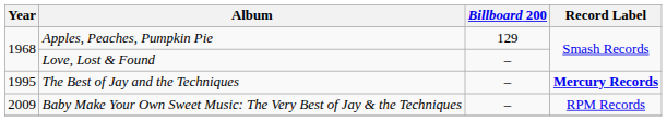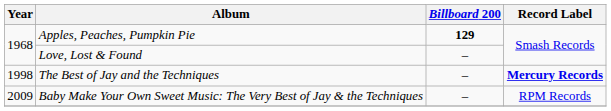 <table class="wikitable" style=text-align:center;>
 <tr>
 <th>Year</th>
 <th>Album</th>
 <th><a href='#'><em>Billboard</em> 200</a></th>
 <th>Record Label</th>
 </tr>
 <tr>
 <td rowspan="2">1968</td>
 <td align=left><em>Apples, Peaches, Pumpkin Pie</em></td>
-<td>129</td>
+<td><strong>129</strong></td>
 <td rowspan="2"><a href='#'>Smash Records</a></td>
 </tr>
 <tr>
 <td align=left><em>Love, Lost & Found</em></td>
 <td>–</td>
 </tr>
 <tr>
-<td rowspan="1">1995</td>
+<td rowspan="1">1998</td>
 <td align=left><em>The Best of Jay and the Techniques</em></td>
 <td>–</td>
 <td rowspan="1"><strong><a href='#'>Mercury Records</a></strong></td>
 </tr>
 <tr>
 <td rowspan="1">2009</td>
 <td align=left><em>Baby Make Your Own Sweet Music: The Very Best of Jay & the Techniques</em></td>
 <td>–</td>
 <td rowspan="1"><a href='#'>RPM Records</a></td>
 </tr>
 <tr>
 </tr>
 </table>
